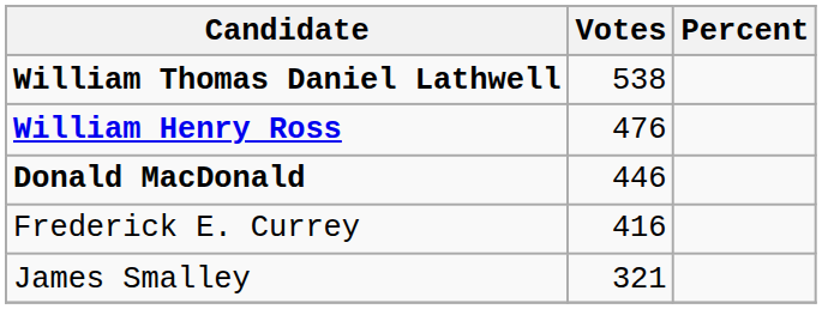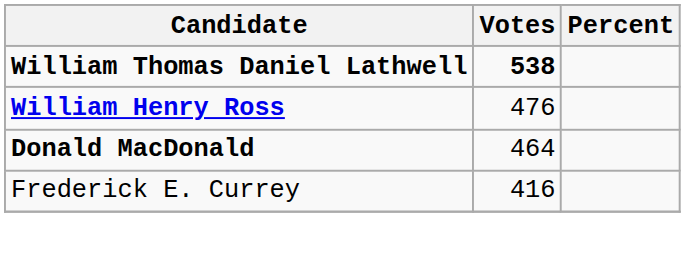 <table class="wikitable">
 <tr>
 <th>Candidate</th>
 <th>Votes</th>
 <th>Percent</th>
 </tr>
 <tr>
 <td style="font-weight:bold;">William Thomas Daniel Lathwell</td>
-<td style="text-align:right;">538</td>
+<td style="text-align:right;"><strong>538</strong></td>
 <td style="text-align:right;"></td>
 </tr>
 <tr>
 <td style="font-weight:bold;"><a href='#'>William Henry Ross</a></td>
 <td style="text-align:right;">476</td>
 <td style="text-align:right;"></td>
 </tr>
 <tr>
 <td style="font-weight:bold;">Donald MacDonald</td>
-<td style="text-align:right;">446</td>
+<td style="text-align:right;">464</td>
 <td style="text-align:right;"></td>
 </tr>
 <tr>
 <td>Frederick E. Currey</td>
 <td style="text-align:right;">416</td>
 <td style="text-align:right;"></td>
 </tr>
 <tr>
-<td>James Smalley</td>
-<td style="text-align:right;">321</td>
-<td style="text-align:right;"></td>
-</tr>
-<tr>
 </tr>
 </table>
